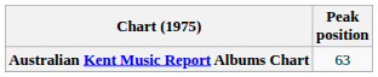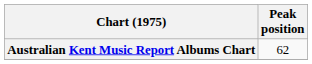 <table class="wikitable plainrowheaders" style="text-align:center">
 <tr>
 <th>Chart (1975)</th>
 <th>Peak<br>position</th>
 </tr>
 <tr>
 <th scope="row">Australian <a href='#'>Kent Music Report</a> Albums Chart</th>
-<td>63</td>
+<td>62</td>
 </tr>
 <tr>
 </tr>
 </table>
